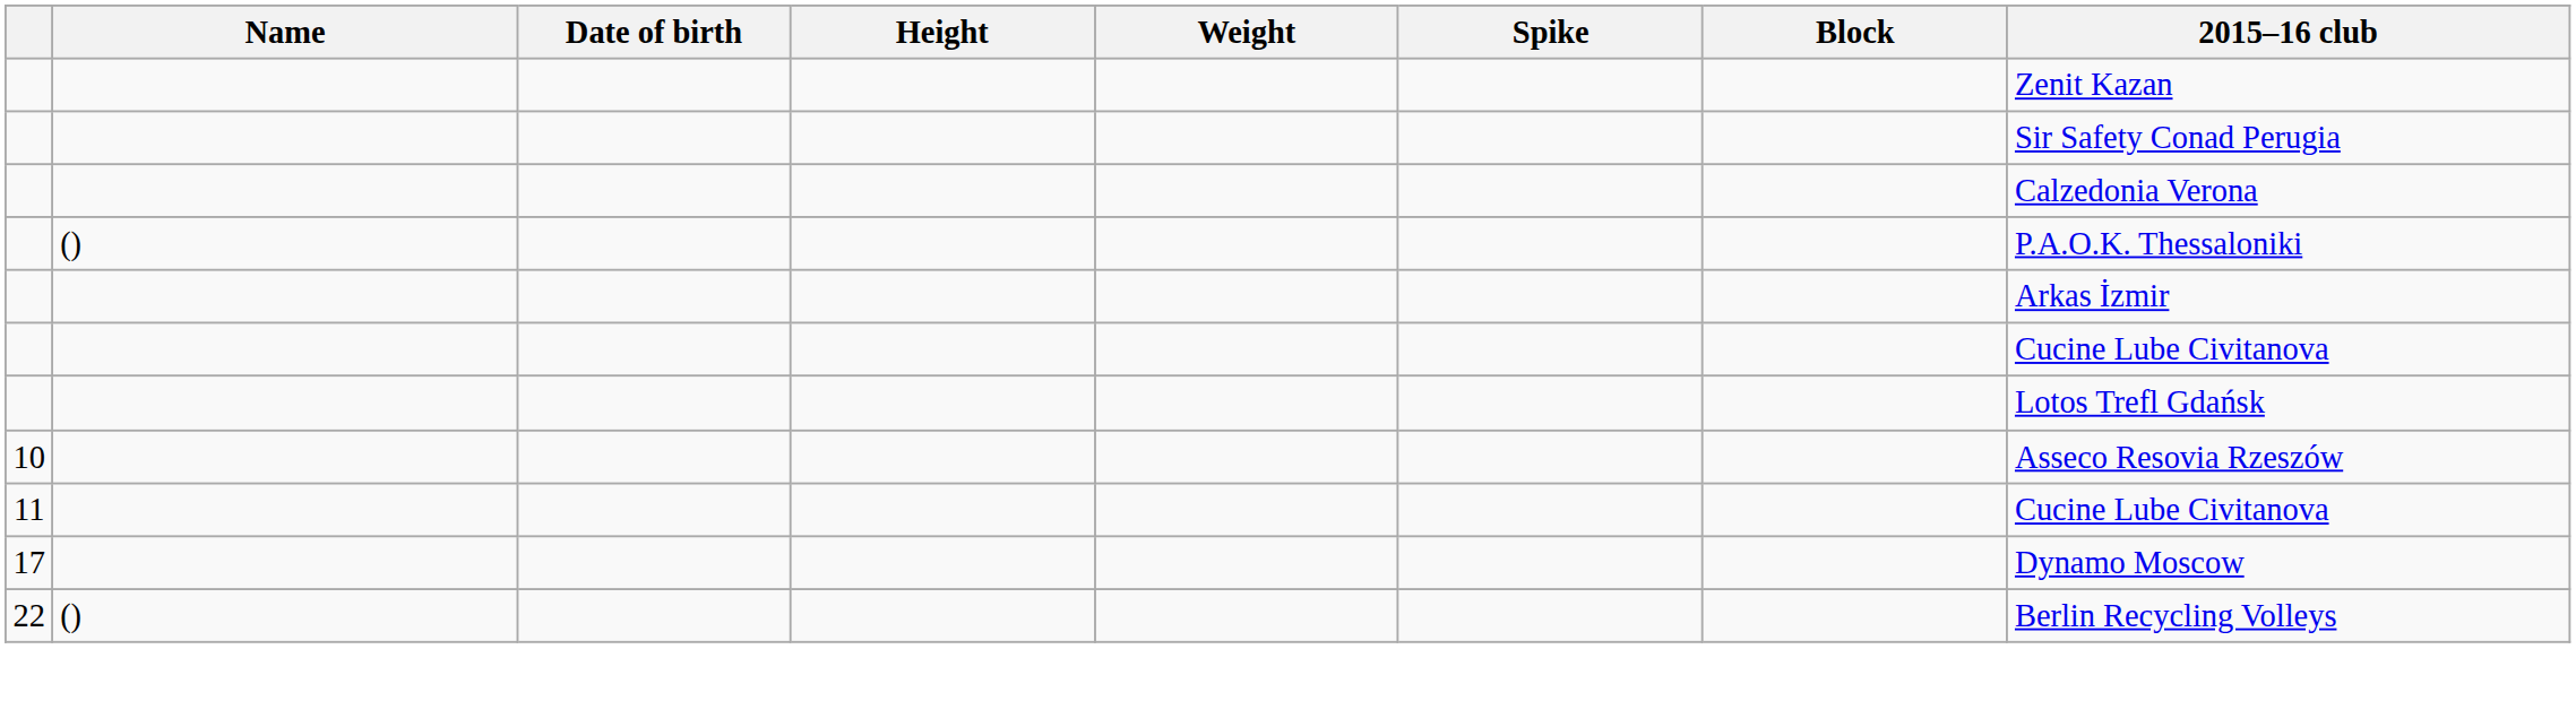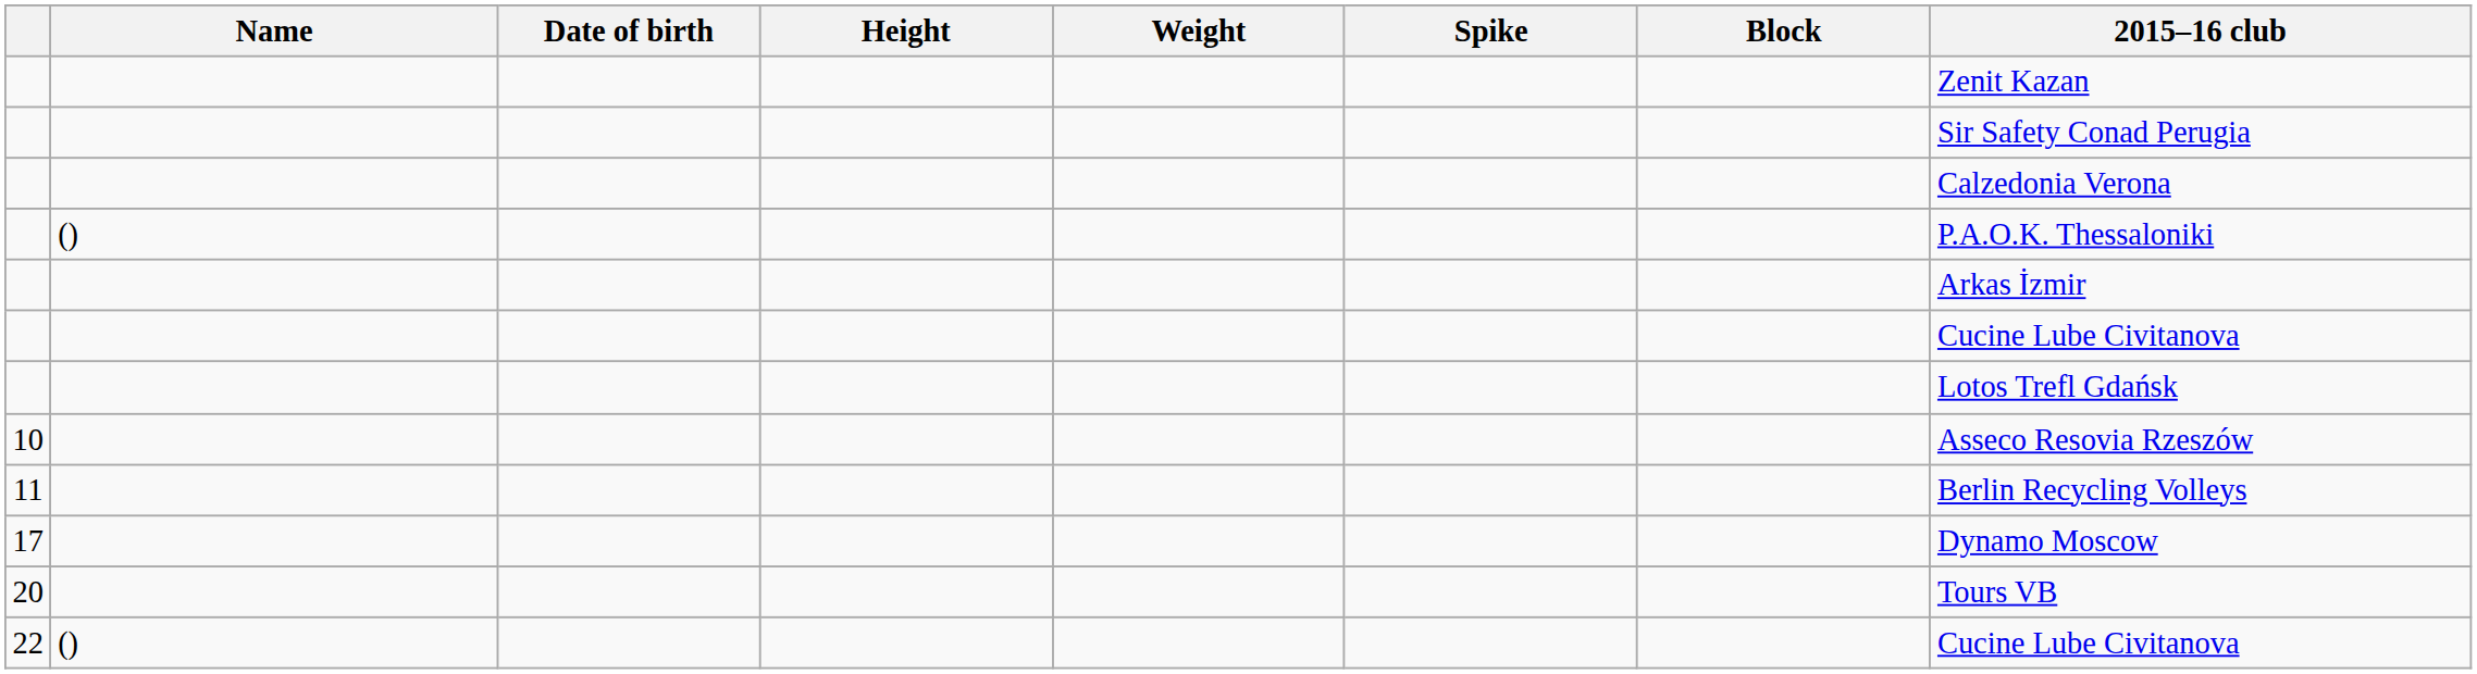 <table class="wikitable sortable" style="font-size:95%; text-align:center;">
 <tr>
 <th></th>
 <th style="width:14em">Name</th>
 <th style="width:8em">Date of birth</th>
 <th style="width:9em">Height</th>
 <th style="width:9em">Weight</th>
 <th style="width:9em">Spike</th>
 <th style="width:9em">Block</th>
 <th style="width:17em">2015–16 club</th>
 </tr>
 <tr>
 <td></td>
 <td style="text-align:left;"></td>
 <td style="text-align:right;"></td>
 <td></td>
 <td></td>
 <td></td>
 <td></td>
 <td style="text-align:left;"> <a href='#'>Zenit Kazan</a></td>
 </tr>
 <tr>
 <td></td>
 <td style="text-align:left;"></td>
 <td style="text-align:right;"></td>
 <td></td>
 <td></td>
 <td></td>
 <td></td>
 <td style="text-align:left;"> <a href='#'>Sir Safety Conad Perugia</a></td>
 </tr>
 <tr>
 <td></td>
 <td style="text-align:left;"></td>
 <td style="text-align:right;"></td>
 <td></td>
 <td></td>
 <td></td>
 <td></td>
 <td style="text-align:left;"> <a href='#'>Calzedonia Verona</a></td>
 </tr>
 <tr>
 <td></td>
 <td style="text-align:left;"> ()</td>
 <td style="text-align:right;"></td>
 <td></td>
 <td></td>
 <td></td>
 <td></td>
 <td style="text-align:left;"> <a href='#'>P.A.O.K. Thessaloniki</a></td>
 </tr>
 <tr>
 <td></td>
 <td style="text-align:left;"></td>
 <td style="text-align:right;"></td>
 <td></td>
 <td></td>
 <td></td>
 <td></td>
 <td style="text-align:left;"> <a href='#'>Arkas İzmir</a></td>
 </tr>
 <tr>
 <td></td>
 <td style="text-align:left;"></td>
 <td style="text-align:right;"></td>
 <td></td>
 <td></td>
 <td></td>
 <td></td>
 <td style="text-align:left;"> <a href='#'>Cucine Lube Civitanova</a></td>
 </tr>
 <tr>
 <td></td>
 <td style="text-align:left;"></td>
 <td style="text-align:right;"></td>
 <td></td>
 <td></td>
 <td></td>
 <td></td>
 <td style="text-align:left;"> <a href='#'>Lotos Trefl Gdańsk</a></td>
 </tr>
 <tr>
 <td>10</td>
 <td style="text-align:left;"></td>
 <td style="text-align:right;"></td>
 <td></td>
 <td></td>
 <td></td>
 <td></td>
 <td style="text-align:left;"> <a href='#'>Asseco Resovia Rzeszów</a></td>
 </tr>
 <tr>
 <td>11</td>
 <td style="text-align:left;"></td>
 <td style="text-align:right;"></td>
 <td></td>
 <td></td>
 <td></td>
 <td></td>
-<td style="text-align:left;"> <a href='#'>Cucine Lube Civitanova</a></td>
+<td style="text-align:left;"> <a href='#'>Berlin Recycling Volleys</a></td>
 </tr>
 <tr>
 <td>17</td>
 <td style="text-align:left;"></td>
 <td style="text-align:right;"></td>
 <td></td>
 <td></td>
 <td></td>
 <td></td>
 <td style="text-align:left;"> <a href='#'>Dynamo Moscow</a></td>
 </tr>
 <tr>
+<td>20</td>
+<td style="text-align:left;"></td>
+<td style="text-align:right;"></td>
+<td></td>
+<td></td>
+<td></td>
+<td></td>
+<td style="text-align:left;"> <a href='#'>Tours VB</a></td>
+</tr>
+<tr>
 <td>22</td>
 <td style="text-align:left;"> ()</td>
 <td style="text-align:right;"></td>
 <td></td>
 <td></td>
 <td></td>
 <td></td>
-<td style="text-align:left;"> <a href='#'>Berlin Recycling Volleys</a></td>
+<td style="text-align:left;"> <a href='#'>Cucine Lube Civitanova</a></td>
 </tr>
 </table>
